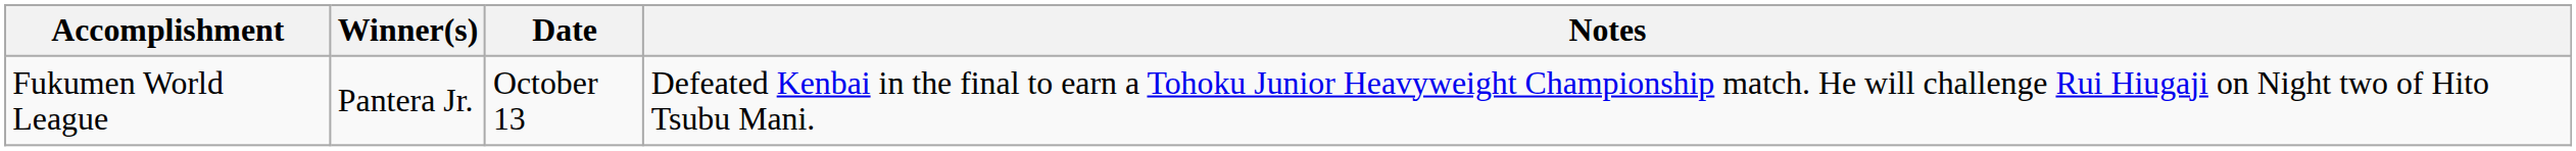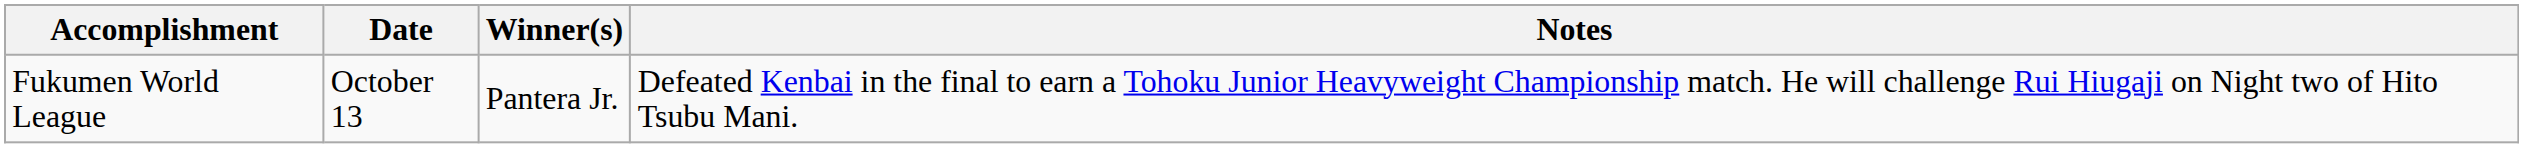 <table class="wikitable" style="width:100%;">
 <tr>
 <th>Accomplishment</th>
+<th>Date</th>
 <th>Winner(s)</th>
-<th>Date</th>
 <th>Notes</th>
 </tr>
 <tr>
 <td>Fukumen World League</td>
+<td>October 13<br></td>
 <td>Pantera Jr.</td>
-<td>October 13<br></td>
 <td>Defeated <a href='#'>Kenbai</a> in the final to earn a <a href='#'>Tohoku Junior Heavyweight Championship</a> match. He will challenge <a href='#'>Rui Hiugaji</a> on Night two of Hito Tsubu Mani.</td>
 </tr>
 </table>
